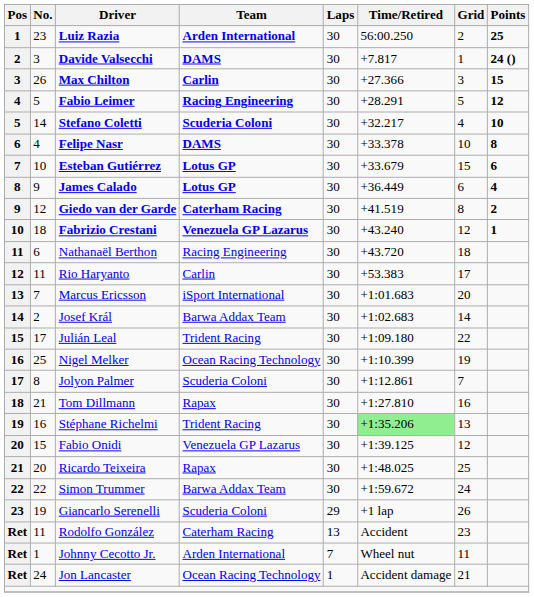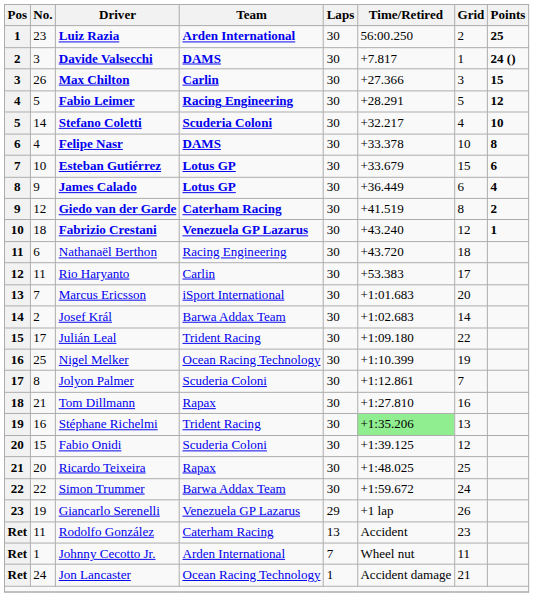 <table class="wikitable" style="font-size:85%">
 <tr>
 <th>Pos</th>
 <th>No.</th>
 <th>Driver</th>
 <th>Team</th>
 <th>Laps</th>
 <th>Time/Retired</th>
 <th>Grid</th>
 <th>Points</th>
 </tr>
 <tr>
 <th>1</th>
 <td>23</td>
 <td> <strong><a href='#'>Luiz Razia</a></strong></td>
 <td><strong><a href='#'>Arden International</a></strong></td>
 <td>30</td>
 <td>56:00.250</td>
 <td>2</td>
 <td><strong>25</strong></td>
 </tr>
 <tr>
 <th>2</th>
 <td>3</td>
 <td> <strong><a href='#'>Davide Valsecchi</a></strong></td>
 <td><strong><a href='#'>DAMS</a></strong></td>
 <td>30</td>
 <td>+7.817</td>
 <td>1</td>
 <td><strong>24 ()</strong></td>
 </tr>
 <tr>
 <th>3</th>
 <td>26</td>
 <td> <strong><a href='#'>Max Chilton</a></strong></td>
 <td><strong><a href='#'>Carlin</a></strong></td>
 <td>30</td>
 <td>+27.366</td>
 <td>3</td>
 <td><strong>15</strong></td>
 </tr>
 <tr>
 <th>4</th>
 <td>5</td>
 <td> <strong><a href='#'>Fabio Leimer</a></strong></td>
 <td><strong><a href='#'>Racing Engineering</a></strong></td>
 <td>30</td>
 <td>+28.291</td>
 <td>5</td>
 <td><strong>12</strong></td>
 </tr>
 <tr>
 <th>5</th>
 <td>14</td>
 <td> <strong><a href='#'>Stefano Coletti</a></strong></td>
 <td><strong><a href='#'>Scuderia Coloni</a></strong></td>
 <td>30</td>
 <td>+32.217</td>
 <td>4</td>
 <td><strong>10</strong></td>
 </tr>
 <tr>
 <th>6</th>
 <td>4</td>
 <td> <strong><a href='#'>Felipe Nasr</a></strong></td>
 <td><strong><a href='#'>DAMS</a></strong></td>
 <td>30</td>
 <td>+33.378</td>
 <td>10</td>
 <td><strong>8</strong></td>
 </tr>
 <tr>
 <th>7</th>
 <td>10</td>
 <td> <strong><a href='#'>Esteban Gutiérrez</a></strong></td>
 <td><strong><a href='#'>Lotus GP</a></strong></td>
 <td>30</td>
 <td>+33.679</td>
 <td>15</td>
 <td><strong>6</strong></td>
 </tr>
 <tr>
 <th>8</th>
 <td>9</td>
 <td> <strong><a href='#'>James Calado</a></strong></td>
 <td><strong><a href='#'>Lotus GP</a></strong></td>
 <td>30</td>
 <td>+36.449</td>
 <td>6</td>
 <td><strong>4</strong></td>
 </tr>
 <tr>
 <th>9</th>
 <td>12</td>
 <td> <strong><a href='#'>Giedo van der Garde</a></strong></td>
 <td><strong><a href='#'>Caterham Racing</a></strong></td>
 <td>30</td>
 <td>+41.519</td>
 <td>8</td>
 <td><strong>2</strong></td>
 </tr>
 <tr>
 <th>10</th>
 <td>18</td>
 <td> <strong><a href='#'>Fabrizio Crestani</a></strong></td>
 <td><strong><a href='#'>Venezuela GP Lazarus</a></strong></td>
 <td>30</td>
 <td>+43.240</td>
 <td>12</td>
 <td><strong>1</strong></td>
 </tr>
 <tr>
 <th>11</th>
 <td>6</td>
 <td> <a href='#'>Nathanaël Berthon</a></td>
 <td><a href='#'>Racing Engineering</a></td>
 <td>30</td>
 <td>+43.720</td>
 <td>18</td>
 <td></td>
 </tr>
 <tr>
 <th>12</th>
 <td>11</td>
 <td> <a href='#'>Rio Haryanto</a></td>
 <td><a href='#'>Carlin</a></td>
 <td>30</td>
 <td>+53.383</td>
 <td>17</td>
 <td></td>
 </tr>
 <tr>
 <th>13</th>
 <td>7</td>
 <td> <a href='#'>Marcus Ericsson</a></td>
 <td><a href='#'>iSport International</a></td>
 <td>30</td>
 <td>+1:01.683</td>
 <td>20</td>
 <td></td>
 </tr>
 <tr>
 <th>14</th>
 <td>2</td>
 <td> <a href='#'>Josef Král</a></td>
 <td><a href='#'>Barwa Addax Team</a></td>
 <td>30</td>
 <td>+1:02.683</td>
 <td>14</td>
 <td></td>
 </tr>
 <tr>
 <th>15</th>
 <td>17</td>
 <td> <a href='#'>Julián Leal</a></td>
 <td><a href='#'>Trident Racing</a></td>
 <td>30</td>
 <td>+1:09.180</td>
 <td>22</td>
 <td></td>
 </tr>
 <tr>
 <th>16</th>
 <td>25</td>
 <td> <a href='#'>Nigel Melker</a></td>
 <td><a href='#'>Ocean Racing Technology</a></td>
 <td>30</td>
 <td>+1:10.399</td>
 <td>19</td>
 <td></td>
 </tr>
 <tr>
 <th>17</th>
 <td>8</td>
 <td> <a href='#'>Jolyon Palmer</a></td>
 <td><a href='#'>Scuderia Coloni</a></td>
 <td>30</td>
 <td>+1:12.861</td>
 <td>7</td>
 <td></td>
 </tr>
 <tr>
 <th>18</th>
 <td>21</td>
 <td> <a href='#'>Tom Dillmann</a></td>
 <td><a href='#'>Rapax</a></td>
 <td>30</td>
 <td>+1:27.810</td>
 <td>16</td>
 <td></td>
 </tr>
 <tr>
 <th>19</th>
 <td>16</td>
 <td> <a href='#'>Stéphane Richelmi</a></td>
 <td><a href='#'>Trident Racing</a></td>
 <td>30</td>
 <td style="background: lightgreen;">+1:35.206</td>
 <td>13</td>
 <td></td>
 </tr>
 <tr>
 <th>20</th>
 <td>15</td>
 <td> <a href='#'>Fabio Onidi</a></td>
-<td><a href='#'>Venezuela GP Lazarus</a></td>
+<td><a href='#'>Scuderia Coloni</a></td>
 <td>30</td>
 <td>+1:39.125</td>
 <td>12</td>
 <td></td>
 </tr>
 <tr>
 <th>21</th>
 <td>20</td>
 <td> <a href='#'>Ricardo Teixeira</a></td>
 <td><a href='#'>Rapax</a></td>
 <td>30</td>
 <td>+1:48.025</td>
 <td>25</td>
 <td></td>
 </tr>
 <tr>
 <th>22</th>
 <td>22</td>
 <td> <a href='#'>Simon Trummer</a></td>
 <td><a href='#'>Barwa Addax Team</a></td>
 <td>30</td>
 <td>+1:59.672</td>
 <td>24</td>
 <td></td>
 </tr>
 <tr>
 <th>23</th>
 <td>19</td>
 <td> <a href='#'>Giancarlo Serenelli</a></td>
-<td><a href='#'>Scuderia Coloni</a></td>
+<td><a href='#'>Venezuela GP Lazarus</a></td>
 <td>29</td>
 <td>+1 lap</td>
 <td>26</td>
 <td></td>
 </tr>
 <tr>
 <th>Ret</th>
 <td>11</td>
 <td> <a href='#'>Rodolfo González</a></td>
 <td><a href='#'>Caterham Racing</a></td>
 <td>13</td>
 <td>Accident</td>
 <td>23</td>
 <td></td>
 </tr>
 <tr>
 <th>Ret</th>
 <td>1</td>
 <td> <a href='#'>Johnny Cecotto Jr.</a></td>
 <td><a href='#'>Arden International</a></td>
 <td>7</td>
 <td>Wheel nut</td>
 <td>11</td>
 <td></td>
 </tr>
 <tr>
 <th>Ret</th>
 <td>24</td>
 <td> <a href='#'>Jon Lancaster</a></td>
 <td><a href='#'>Ocean Racing Technology</a></td>
 <td>1</td>
 <td>Accident damage</td>
 <td>21</td>
 <td></td>
 </tr>
 <tr>
 <td colspan=8></td>
 </tr>
 <tr>
 </tr>
 </table>
